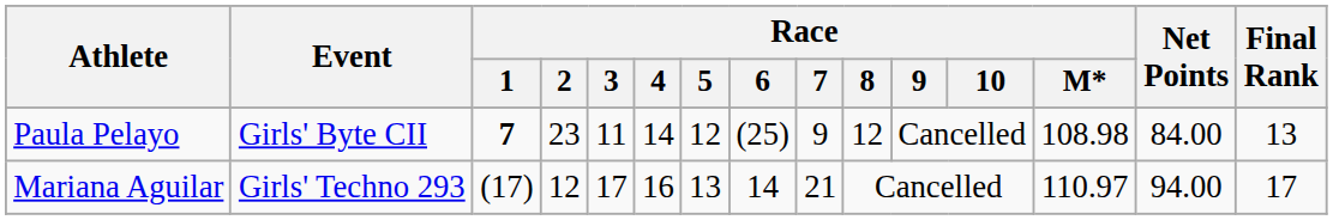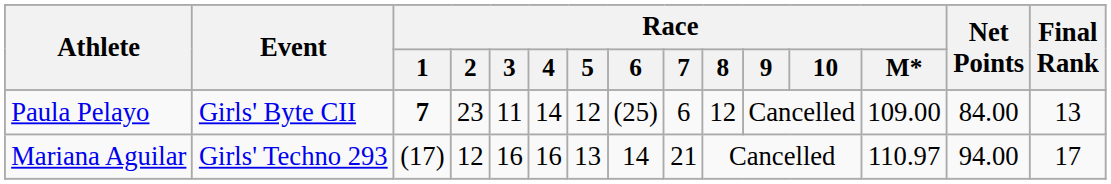 <table class="wikitable" style="font-size:90%">
 <tr>
 <th rowspan="2">Athlete</th>
 <th rowspan="2">Event</th>
 <th colspan=11>Race</th>
 <th rowspan=2>Net<br>Points</th>
 <th rowspan=2>Final <br>Rank</th>
 </tr>
 <tr style="font-size:95%">
 <th>1</th>
 <th>2</th>
 <th>3</th>
 <th>4</th>
 <th>5</th>
 <th>6</th>
 <th>7</th>
 <th>8</th>
 <th>9</th>
 <th>10</th>
 <th>M*</th>
 </tr>
 <tr align=center>
 <td align=left><a href='#'>Paula Pelayo</a></td>
 <td align=left><a href='#'>Girls' Byte CII</a></td>
 <td><strong>7</strong></td>
 <td>23</td>
 <td>11</td>
 <td>14</td>
 <td>12</td>
 <td>(25)</td>
-<td>9</td>
+<td>6</td>
 <td>12</td>
 <td colspan=2>Cancelled</td>
-<td>108.98</td>
+<td>109.00</td>
 <td>84.00</td>
 <td>13</td>
 </tr>
 <tr align=center>
 <td align=left><a href='#'>Mariana Aguilar</a></td>
 <td align=left><a href='#'>Girls' Techno 293</a></td>
 <td>(17)</td>
 <td>12</td>
-<td>17</td>
+<td>16</td>
 <td>16</td>
 <td>13</td>
 <td>14</td>
 <td>21</td>
 <td colspan=3>Cancelled</td>
 <td>110.97</td>
 <td>94.00</td>
 <td>17</td>
 </tr>
 </table>
